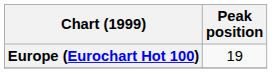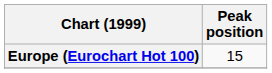 <table class="wikitable sortable plainrowheaders" style="text-align:center">
 <tr>
 <th>Chart (1999)</th>
 <th>Peak<br>position</th>
 </tr>
 <tr>
 <th scope="row">Europe (<a href='#'>Eurochart Hot 100</a>)</th>
-<td>19</td>
+<td>15</td>
 </tr>
 <tr>
 </tr>
 <tr>
 </tr>
 </table>
